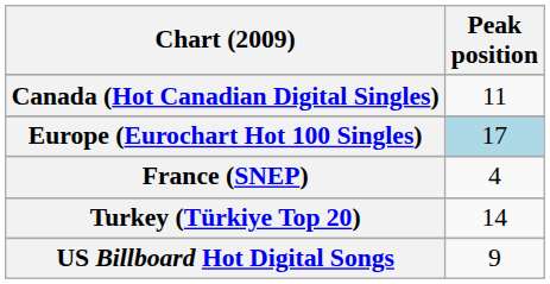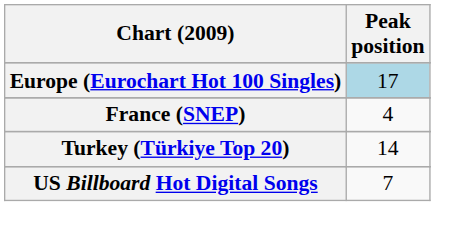 <table class="wikitable sortable plainrowheaders" style="text-align:center">
 <tr>
 <th scope="col">Chart (2009)</th>
 <th scope="col">Peak<br>position</th>
 </tr>
 <tr>
-</tr>
-<tr>
-<th scope="row">Canada (<a href='#'>Hot Canadian Digital Singles</a>)</th>
-<td>11</td>
 </tr>
 <tr>
 </tr>
 <tr>
 <th scope="row">Europe (<a href='#'>Eurochart Hot 100 Singles</a>)</th>
 <td style="background: lightblue;">17</td>
 </tr>
 <tr>
 </tr>
 <tr>
 <th scope="row">France (<a href='#'>SNEP</a>)</th>
 <td>4</td>
 </tr>
 <tr>
 </tr>
 <tr>
 </tr>
 <tr>
 </tr>
 <tr>
 </tr>
 <tr>
 </tr>
 <tr>
 </tr>
 <tr>
 </tr>
 <tr>
 <th scope="row">Turkey (<a href='#'>Türkiye Top 20</a>)</th>
 <td>14</td>
 </tr>
 <tr>
 </tr>
 <tr>
 <th scope="row">US <em>Billboard</em> <a href='#'>Hot Digital Songs</a></th>
-<td>9</td>
+<td>7</td>
 </tr>
 </table>
